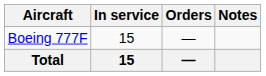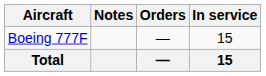 <table class="wikitable" style="border-collapse:collapse;text-align:center;margin:auto;">
 <tr>
 <th>Aircraft</th>
+<th>Notes</th>
+<th>Orders</th>
 <th>In service</th>
-<th>Orders</th>
-<th>Notes</th>
 </tr>
 <tr>
 <td><a href='#'>Boeing 777F</a></td>
+<td></td>
+<td>—</td>
 <td>15</td>
-<td>—</td>
-<td></td>
 </tr>
 <tr>
 <th>Total</th>
+<th></th>
+<th>—</th>
 <th>15</th>
-<th>—</th>
-<th></th>
 </tr>
 </table>
